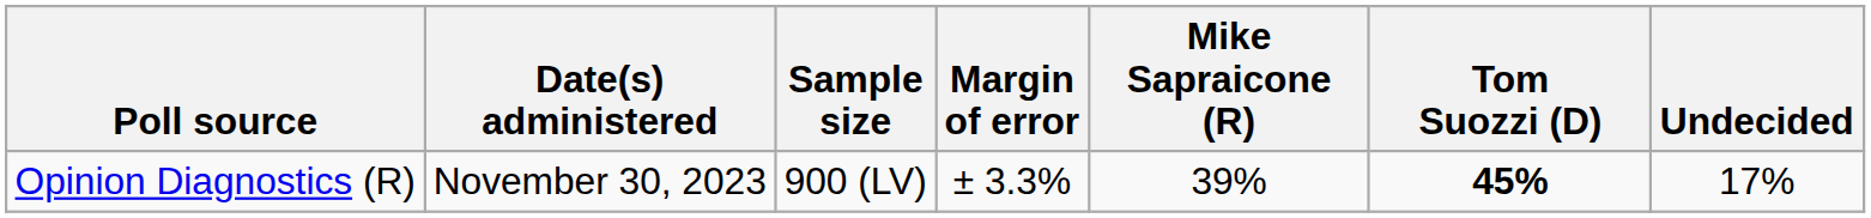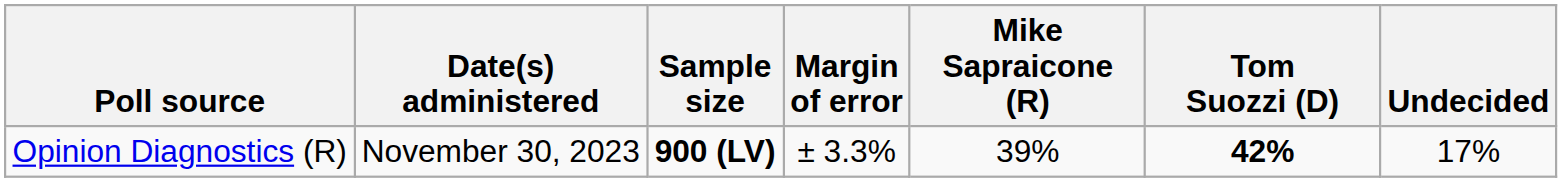 <table class="wikitable" style="font-size:90%;text-align:center;">
 <tr style="vertical-align:bottom">
 <th>Poll source</th>
 <th>Date(s)<br>administered</th>
 <th>Sample<br>size</th>
 <th>Margin<br>of error</th>
 <th style="width:100px;">Mike<br>Sapraicone (R)</th>
 <th style="width:100px;">Tom<br>Suozzi (D)</th>
 <th>Undecided</th>
 </tr>
 <tr>
 <td style="text-align:left;"><a href='#'>Opinion Diagnostics</a> (R)</td>
 <td>November 30, 2023</td>
-<td>900 (LV)</td>
+<td><strong>900 (LV)</strong></td>
 <td>± 3.3%</td>
 <td>39%</td>
-<td><strong>45%</strong></td>
+<td><strong>42%</strong></td>
 <td>17%</td>
 </tr>
 </table>
